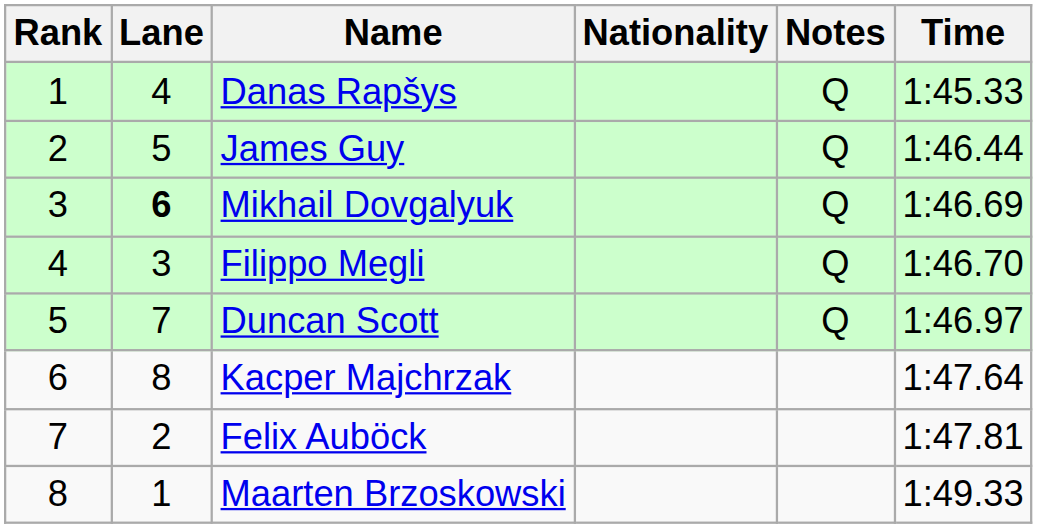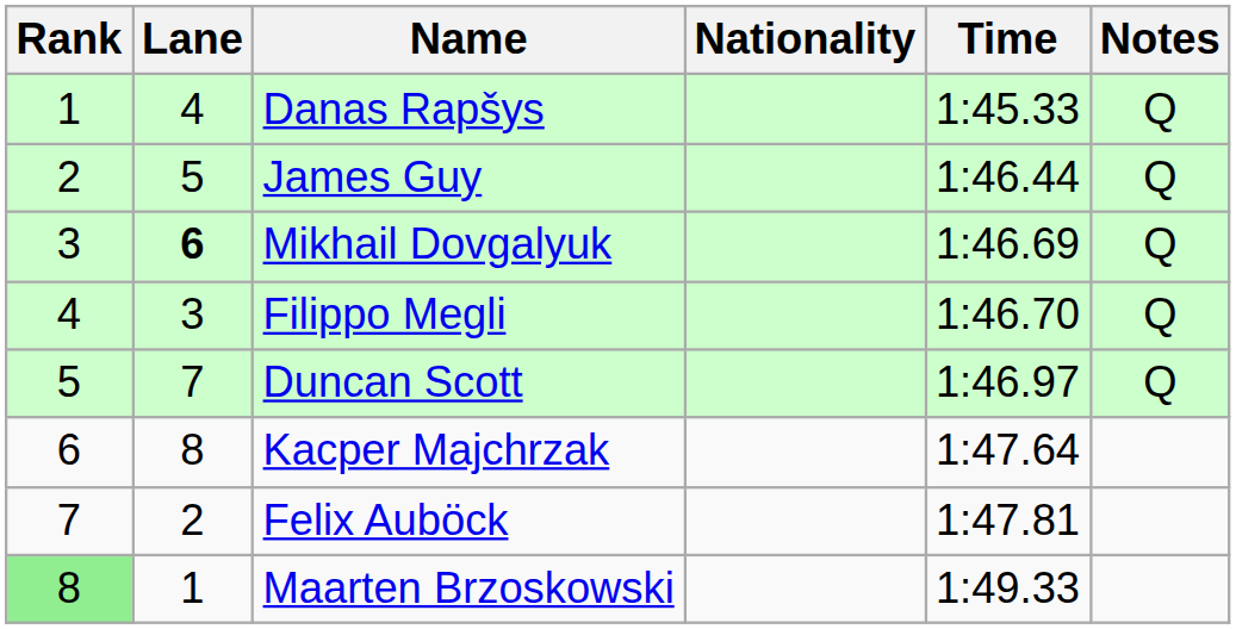 <table class="wikitable sortable" style="text-align:center">
 <tr>
 <th>Rank</th>
 <th>Lane</th>
 <th>Name</th>
 <th>Nationality</th>
+<th>Time</th>
 <th>Notes</th>
-<th>Time</th>
 </tr>
 <tr bgcolor=ccffcc>
 <td>1</td>
 <td>4</td>
 <td align=left><a href='#'>Danas Rapšys</a></td>
 <td align=left></td>
+<td>1:45.33</td>
 <td>Q</td>
-<td>1:45.33</td>
 </tr>
 <tr bgcolor=ccffcc>
 <td>2</td>
 <td>5</td>
 <td align=left><a href='#'>James Guy</a></td>
 <td align=left></td>
+<td>1:46.44</td>
 <td>Q</td>
-<td>1:46.44</td>
 </tr>
 <tr bgcolor=ccffcc>
 <td>3</td>
 <td><strong>6</strong></td>
 <td align=left><a href='#'>Mikhail Dovgalyuk</a></td>
 <td align=left></td>
+<td>1:46.69</td>
 <td>Q</td>
-<td>1:46.69</td>
 </tr>
 <tr bgcolor=ccffcc>
 <td>4</td>
 <td>3</td>
 <td align=left><a href='#'>Filippo Megli</a></td>
 <td align=left></td>
+<td>1:46.70</td>
 <td>Q</td>
-<td>1:46.70</td>
 </tr>
 <tr bgcolor=ccffcc>
 <td>5</td>
 <td>7</td>
 <td align=left><a href='#'>Duncan Scott</a></td>
 <td align=left></td>
+<td>1:46.97</td>
 <td>Q</td>
-<td>1:46.97</td>
 </tr>
 <tr>
 <td>6</td>
 <td>8</td>
 <td align=left><a href='#'>Kacper Majchrzak</a></td>
 <td align=left></td>
+<td>1:47.64</td>
 <td></td>
-<td>1:47.64</td>
 </tr>
 <tr>
 <td>7</td>
 <td>2</td>
 <td align=left><a href='#'>Felix Auböck</a></td>
 <td align=left></td>
+<td>1:47.81</td>
 <td></td>
-<td>1:47.81</td>
 </tr>
 <tr>
-<td>8</td>
+<td style="background: lightgreen;">8</td>
 <td>1</td>
 <td align=left><a href='#'>Maarten Brzoskowski</a></td>
 <td align=left></td>
+<td>1:49.33</td>
 <td></td>
-<td>1:49.33</td>
 </tr>
 </table>
